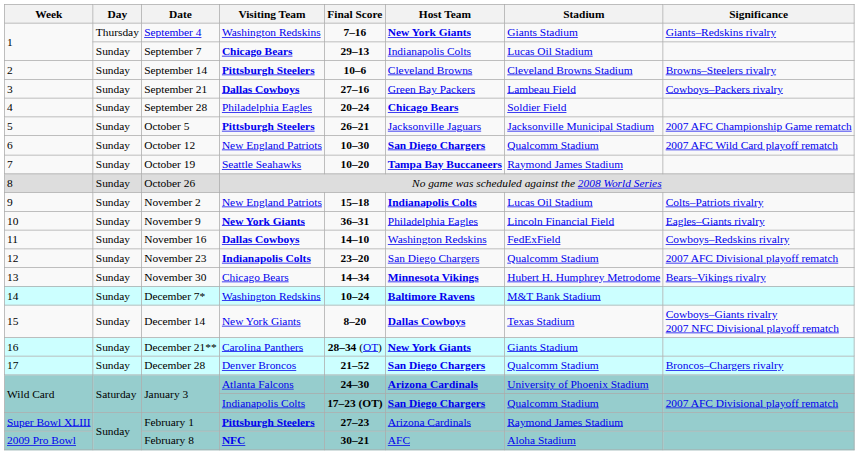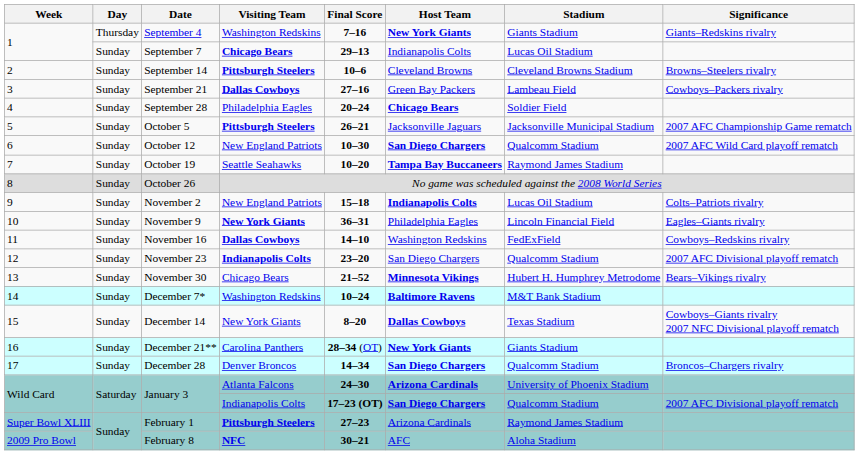 <table class="wikitable" style="font-size: 95%;">
 <tr>
 <th>Week</th>
 <th>Day</th>
 <th>Date</th>
 <th>Visiting Team</th>
 <th>Final Score</th>
 <th>Host Team</th>
 <th>Stadium</th>
 <th>Significance</th>
 </tr>
 <tr>
 <td rowspan="2">1</td>
 <td>Thursday</td>
 <td><a href='#'>September 4</a></td>
 <td><a href='#'>Washington Redskins</a></td>
 <td align="center"><strong>7–16</strong></td>
 <td><strong><a href='#'>New York Giants</a></strong></td>
 <td><a href='#'>Giants Stadium</a></td>
 <td><a href='#'>Giants–Redskins rivalry</a></td>
 </tr>
 <tr>
 <td>Sunday</td>
 <td>September 7</td>
 <td><strong><a href='#'>Chicago Bears</a></strong></td>
 <td align="center"><strong>29–13</strong></td>
 <td><a href='#'>Indianapolis Colts</a></td>
 <td><a href='#'>Lucas Oil Stadium</a></td>
 <td></td>
 </tr>
 <tr>
 <td>2</td>
 <td>Sunday</td>
 <td>September 14</td>
 <td><strong><a href='#'>Pittsburgh Steelers</a></strong></td>
 <td align="center"><strong>10–6</strong></td>
 <td><a href='#'>Cleveland Browns</a></td>
 <td><a href='#'>Cleveland Browns Stadium</a></td>
 <td><a href='#'>Browns–Steelers rivalry</a></td>
 </tr>
 <tr>
 <td>3</td>
 <td>Sunday</td>
 <td>September 21</td>
 <td><strong><a href='#'>Dallas Cowboys</a></strong></td>
 <td align="center"><strong>27–16</strong></td>
 <td><a href='#'>Green Bay Packers</a></td>
 <td><a href='#'>Lambeau Field</a></td>
 <td><a href='#'>Cowboys–Packers rivalry</a></td>
 </tr>
 <tr>
 <td>4</td>
 <td>Sunday</td>
 <td>September 28</td>
 <td><a href='#'>Philadelphia Eagles</a></td>
 <td align="center"><strong>20–24</strong></td>
 <td><strong><a href='#'>Chicago Bears</a></strong></td>
 <td><a href='#'>Soldier Field</a></td>
 <td></td>
 </tr>
 <tr>
 <td>5</td>
 <td>Sunday</td>
 <td>October 5</td>
 <td><strong><a href='#'>Pittsburgh Steelers</a></strong></td>
 <td align="center"><strong>26–21</strong></td>
 <td><a href='#'>Jacksonville Jaguars</a></td>
 <td><a href='#'>Jacksonville Municipal Stadium</a></td>
 <td><a href='#'>2007 AFC Championship Game rematch</a></td>
 </tr>
 <tr>
 <td>6</td>
 <td>Sunday</td>
 <td>October 12</td>
 <td><a href='#'>New England Patriots</a></td>
 <td align="center"><strong>10–30</strong></td>
 <td><strong><a href='#'>San Diego Chargers</a></strong></td>
 <td><a href='#'>Qualcomm Stadium</a></td>
 <td><a href='#'>2007 AFC Wild Card playoff rematch</a></td>
 </tr>
 <tr>
 <td>7</td>
 <td>Sunday</td>
 <td>October 19</td>
 <td><a href='#'>Seattle Seahawks</a></td>
 <td align="center"><strong>10–20</strong></td>
 <td><strong><a href='#'>Tampa Bay Buccaneers</a></strong></td>
 <td><a href='#'>Raymond James Stadium</a></td>
 <td></td>
 </tr>
 <tr bgcolor="#ddd">
 <td>8</td>
 <td>Sunday</td>
 <td>October 26</td>
 <td colspan="5" align="center"><em>No game was scheduled against the <a href='#'>2008 World Series</a></em></td>
 </tr>
 <tr>
 <td>9</td>
 <td>Sunday</td>
 <td>November 2</td>
 <td><a href='#'>New England Patriots</a></td>
 <td align="center"><strong>15–18</strong></td>
 <td><strong><a href='#'>Indianapolis Colts</a></strong></td>
 <td><a href='#'>Lucas Oil Stadium</a></td>
 <td><a href='#'>Colts–Patriots rivalry</a></td>
 </tr>
 <tr>
 <td>10</td>
 <td>Sunday</td>
 <td>November 9</td>
 <td><strong><a href='#'>New York Giants</a></strong></td>
 <td align="center"><strong>36–31</strong></td>
 <td><a href='#'>Philadelphia Eagles</a></td>
 <td><a href='#'>Lincoln Financial Field</a></td>
 <td><a href='#'>Eagles–Giants rivalry</a></td>
 </tr>
 <tr>
 <td>11</td>
 <td>Sunday</td>
 <td>November 16</td>
 <td><strong><a href='#'>Dallas Cowboys</a></strong></td>
 <td align="center"><strong>14–10</strong></td>
 <td><a href='#'>Washington Redskins</a></td>
 <td><a href='#'>FedExField</a></td>
 <td><a href='#'>Cowboys–Redskins rivalry</a></td>
 </tr>
 <tr>
 <td>12</td>
 <td>Sunday</td>
 <td>November 23</td>
 <td><strong><a href='#'>Indianapolis Colts</a></strong></td>
 <td align="center"><strong>23–20</strong></td>
 <td><a href='#'>San Diego Chargers</a></td>
 <td><a href='#'>Qualcomm Stadium</a></td>
 <td><a href='#'>2007 AFC Divisional playoff rematch</a></td>
 </tr>
 <tr>
 <td>13</td>
 <td>Sunday</td>
 <td>November 30</td>
 <td><a href='#'>Chicago Bears</a></td>
-<td align="center"><strong>14–34</strong></td>
+<td align="center"><strong>21–52</strong></td>
 <td><strong><a href='#'>Minnesota Vikings</a></strong></td>
 <td><a href='#'>Hubert H. Humphrey Metrodome</a></td>
 <td><a href='#'>Bears–Vikings rivalry</a></td>
 </tr>
 <tr bgcolor="#ccffff">
 <td>14</td>
 <td>Sunday</td>
 <td>December 7*</td>
 <td><a href='#'>Washington Redskins</a></td>
 <td align="center"><strong>10–24</strong></td>
 <td><strong><a href='#'>Baltimore Ravens</a></strong></td>
 <td><a href='#'>M&T Bank Stadium</a></td>
 <td></td>
 </tr>
 <tr>
 <td>15</td>
 <td>Sunday</td>
 <td>December 14</td>
 <td><a href='#'>New York Giants</a></td>
 <td align="center"><strong>8–20</strong></td>
 <td><strong><a href='#'>Dallas Cowboys</a></strong></td>
 <td><a href='#'>Texas Stadium</a></td>
 <td><a href='#'>Cowboys–Giants rivalry</a><br><a href='#'>2007 NFC Divisional playoff rematch</a></td>
 </tr>
 <tr bgcolor="#ccffff">
 <td>16</td>
 <td>Sunday</td>
 <td>December 21**</td>
 <td><a href='#'>Carolina Panthers</a></td>
 <td align="center"><strong>28–34</strong> (<a href='#'>OT</a>)</td>
 <td><strong><a href='#'>New York Giants</a></strong></td>
 <td><a href='#'>Giants Stadium</a></td>
 <td></td>
 </tr>
 <tr bgcolor="#ccffff">
 <td>17</td>
 <td>Sunday</td>
 <td>December 28</td>
 <td><a href='#'>Denver Broncos</a></td>
-<td align="center"><strong>21–52</strong></td>
+<td align="center"><strong>14–34</strong></td>
 <td><strong><a href='#'>San Diego Chargers</a></strong></td>
 <td><a href='#'>Qualcomm Stadium</a></td>
 <td><a href='#'>Broncos–Chargers rivalry</a></td>
 </tr>
 <tr bgcolor="#96cdcd">
 <td rowspan="2">Wild Card</td>
 <td rowspan="2">Saturday</td>
 <td rowspan="2">January 3</td>
 <td><a href='#'>Atlanta Falcons</a></td>
 <td align="center"><strong>24–30</strong></td>
 <td><strong><a href='#'>Arizona Cardinals</a></strong></td>
 <td><a href='#'>University of Phoenix Stadium</a></td>
 <td></td>
 </tr>
 <tr bgcolor="#96cdcd">
 <td><a href='#'>Indianapolis Colts</a></td>
 <td align="center"><strong>17–23 (OT)</strong></td>
 <td><strong><a href='#'>San Diego Chargers</a></strong></td>
 <td><a href='#'>Qualcomm Stadium</a></td>
 <td><a href='#'>2007 AFC Divisional playoff rematch</a></td>
 </tr>
 <tr bgcolor="#96cdcd">
 <td><a href='#'>Super Bowl XLIII</a></td>
 <td rowspan="2">Sunday</td>
 <td>February 1</td>
 <td><strong><a href='#'>Pittsburgh Steelers</a></strong></td>
 <td align="center"><strong>27–23</strong></td>
 <td><a href='#'>Arizona Cardinals</a></td>
 <td><a href='#'>Raymond James Stadium</a></td>
 <td></td>
 </tr>
 <tr bgcolor="96cdcd">
 <td><a href='#'>2009 Pro Bowl</a></td>
 <td>February 8</td>
 <td><strong><a href='#'>NFC</a></strong></td>
 <td align="center"><strong>30–21</strong></td>
 <td><a href='#'>AFC</a></td>
 <td><a href='#'>Aloha Stadium</a></td>
 <td></td>
 </tr>
 </table>
